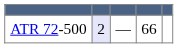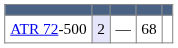 <table class="toccolours" border="1" cellpadding="5" style="border-collapse:collapse;text-align:center;margin:auto;">
 <tr bgcolor=#4A6284>
 <th></th>
 <th></th>
 <th></th>
 <th></th>
 <th></th>
 </tr>
 <tr>
 <td><a href='#'>ATR 72</a>-500</td>
 <td style="background: lavender;">2</td>
 <td>—</td>
-<td>66</td>
+<td>68</td>
 <td></td>
 </tr>
 </table>
